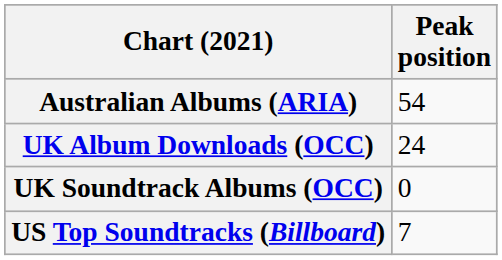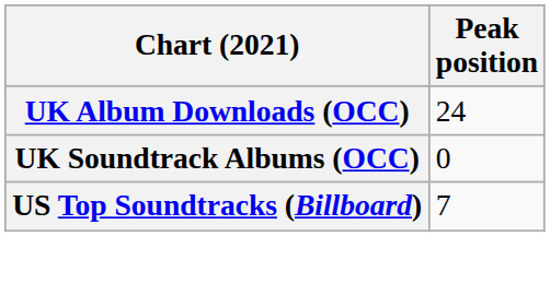 <table class="wikitable sortable plainrowheaders">
 <tr>
 <th scope="col">Chart (2021)</th>
 <th scope="col">Peak<br>position</th>
-</tr>
-<tr>
-<th scope="row">Australian Albums (<a href='#'>ARIA</a>)</th>
-<td>54</td>
 </tr>
 <tr>
 <th scope="row"><a href='#'>UK Album Downloads</a> (<a href='#'>OCC</a>)</th>
 <td>24</td>
 </tr>
 <tr>
 <th scope="row">UK Soundtrack Albums (<a href='#'>OCC</a>)</th>
 <td>0</td>
 </tr>
 <tr>
 <th scope="row">US <a href='#'>Top Soundtracks</a> (<em><a href='#'>Billboard</a></em>)</th>
 <td>7</td>
 </tr>
 </table>
